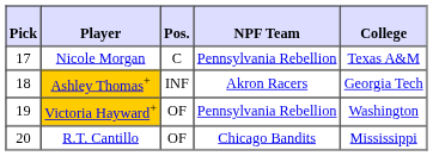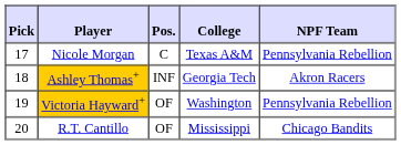 <table border="1" cellpadding="3" cellspacing="0" style="text-align:center;">
 <tr>
 <th style="background:#ddf;"><br>Pick</th>
 <th style="background:#ddf;"><br>Player</th>
 <th style="background:#ddf;"><br>Pos.</th>
+<th style="background:#ddf;"><br>College</th>
 <th style="background:#ddf;"><br>NPF Team</th>
-<th style="background:#ddf;"><br>College</th>
 </tr>
 <tr>
 <td>17</td>
 <td><a href='#'>Nicole Morgan</a></td>
 <td>C</td>
+<td><a href='#'>Texas A&M</a></td>
 <td><a href='#'>Pennsylvania Rebellion</a></td>
-<td><a href='#'>Texas A&M</a></td>
 </tr>
 <tr>
 <td>18</td>
 <td style="background:#FFCC00;"><a href='#'>Ashley Thomas</a><sup>+</sup></td>
 <td>INF</td>
+<td><a href='#'>Georgia Tech</a></td>
 <td><a href='#'>Akron Racers</a></td>
-<td><a href='#'>Georgia Tech</a></td>
 </tr>
 <tr>
 <td>19</td>
 <td style="background:#FFCC00;"><a href='#'>Victoria Hayward</a><sup>+</sup></td>
 <td>OF</td>
+<td><a href='#'>Washington</a></td>
 <td><a href='#'>Pennsylvania Rebellion</a></td>
-<td><a href='#'>Washington</a></td>
 </tr>
 <tr>
 <td>20</td>
 <td><a href='#'>R.T. Cantillo</a></td>
 <td>OF</td>
+<td><a href='#'>Mississippi</a></td>
 <td><a href='#'>Chicago Bandits</a></td>
-<td><a href='#'>Mississippi</a></td>
 </tr>
 </table>
